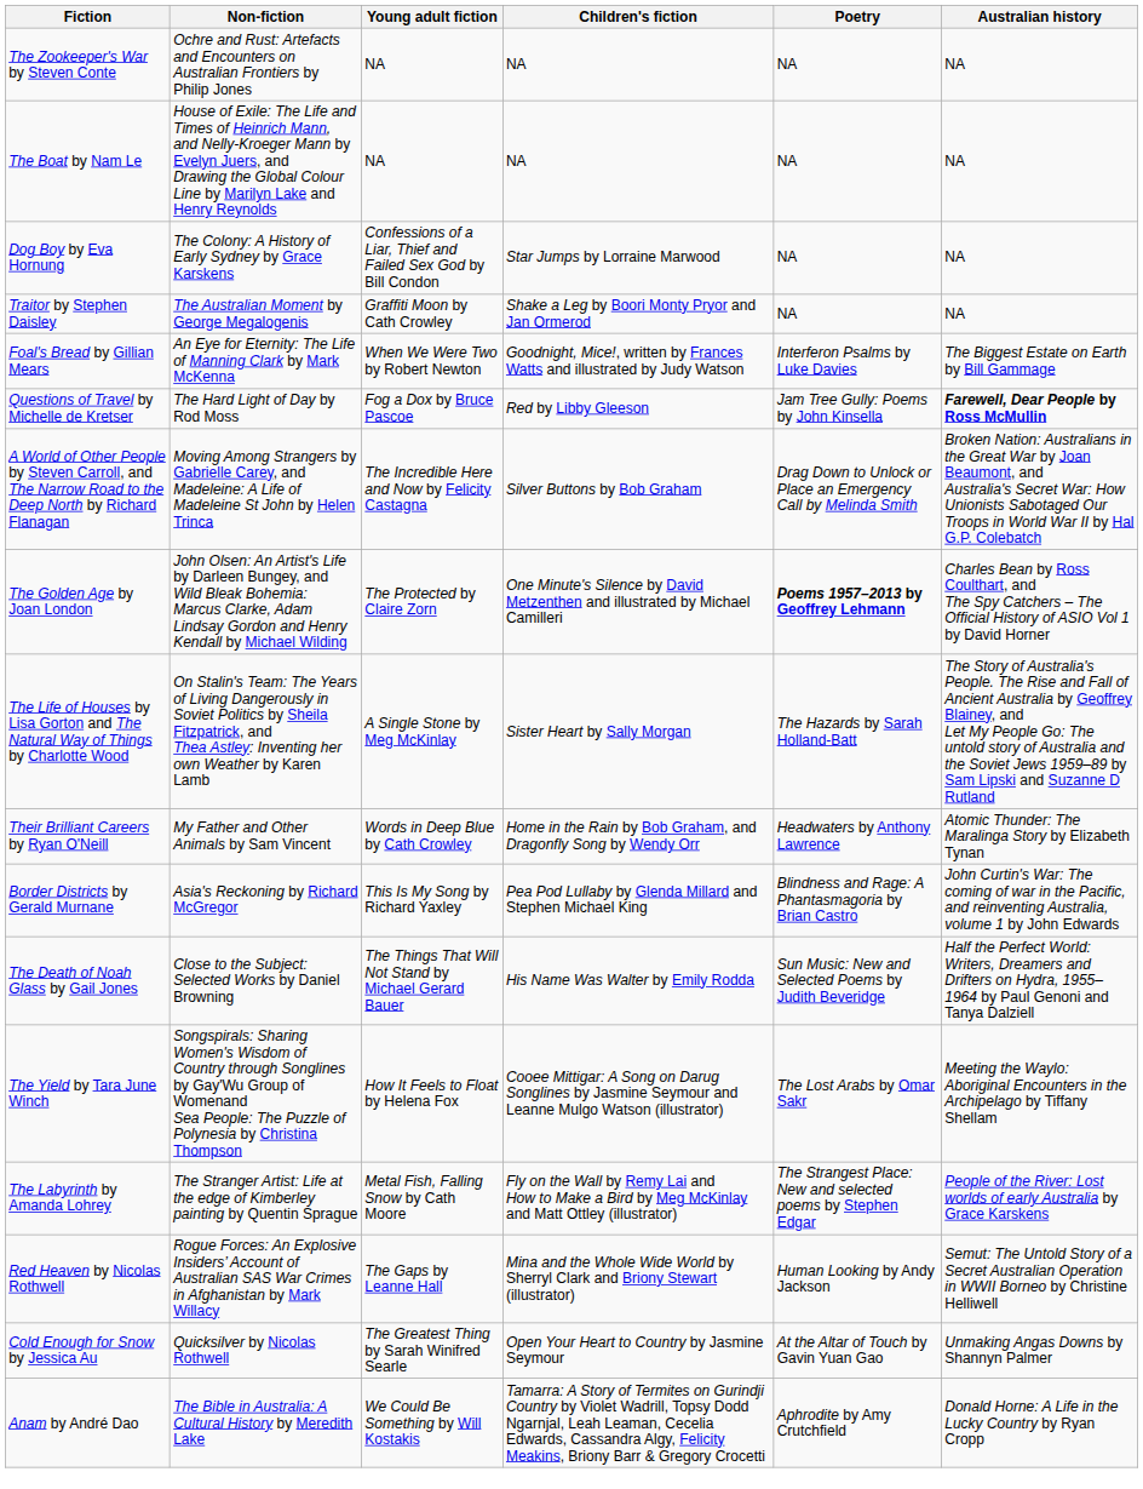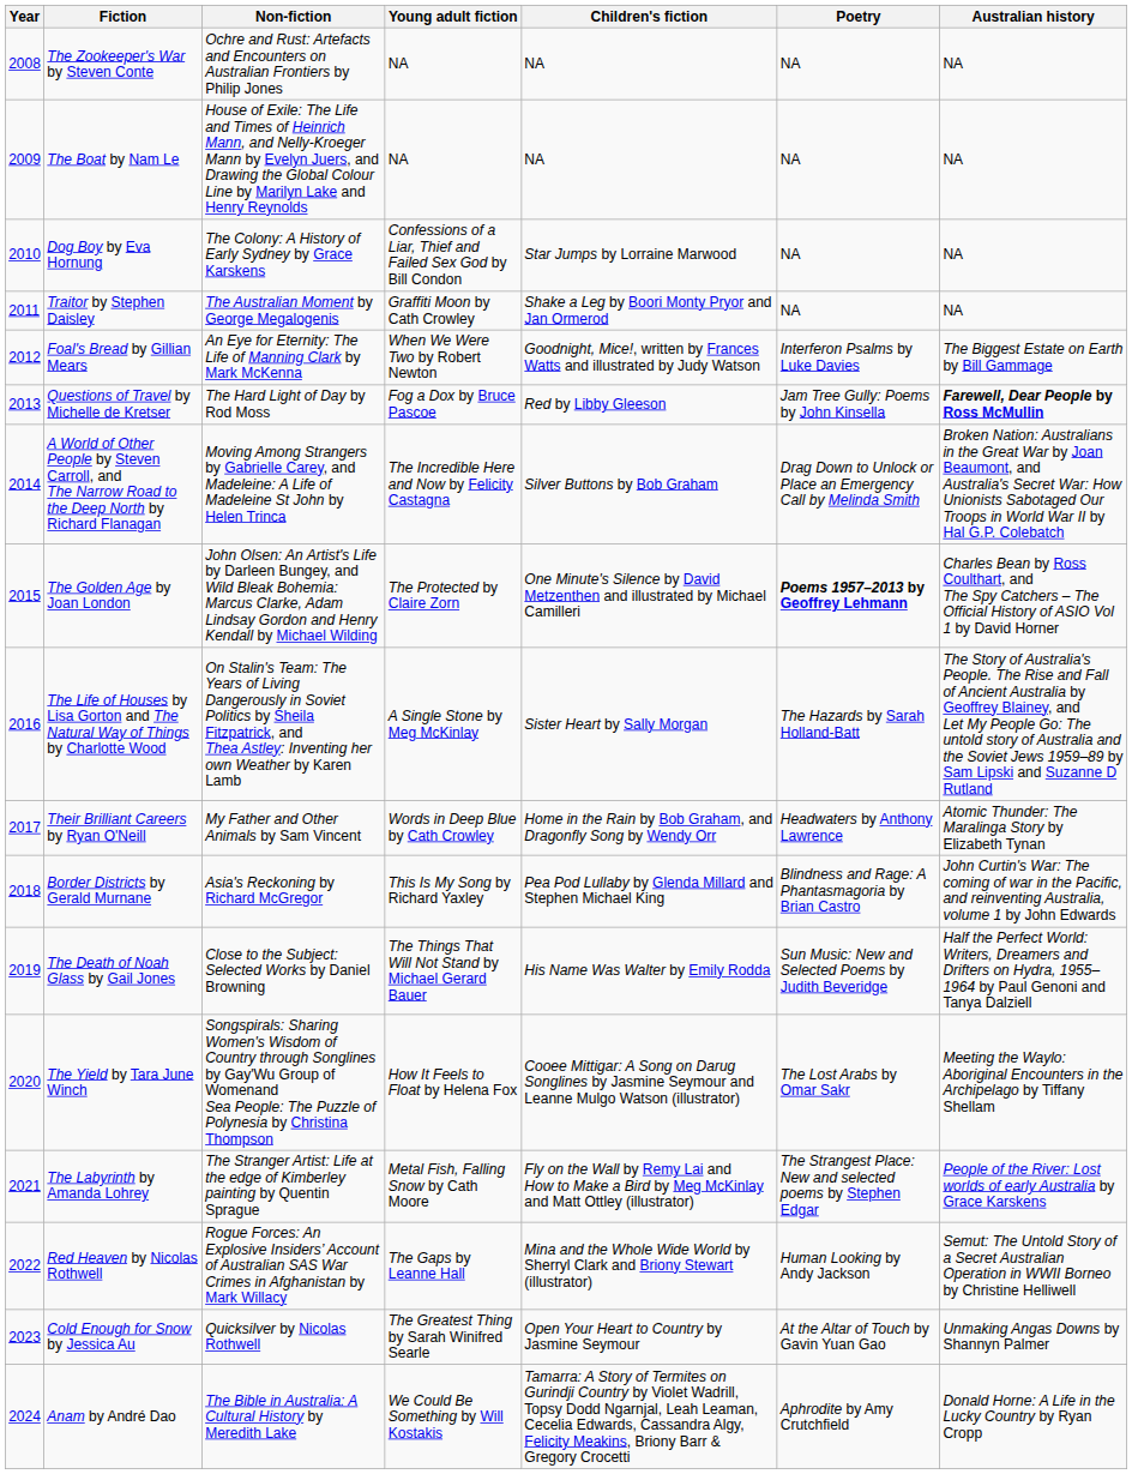 <table class="wikitable">
 <tr>
+<th>Year</th>
 <th>Fiction</th>
 <th>Non-fiction</th>
 <th>Young adult fiction</th>
 <th>Children's fiction</th>
 <th>Poetry</th>
 <th>Australian history</th>
 </tr>
 <tr>
+<td><a href='#'>2008</a></td>
 <td><em><a href='#'>The Zookeeper's War</a></em> by <a href='#'>Steven Conte</a></td>
 <td><em>Ochre and Rust: Artefacts and Encounters on Australian Frontiers</em> by Philip Jones</td>
 <td>NA</td>
 <td>NA</td>
 <td>NA</td>
 <td>NA</td>
 </tr>
 <tr>
+<td><a href='#'>2009</a></td>
 <td><em><a href='#'>The Boat</a></em> by <a href='#'>Nam Le</a></td>
 <td><em>House of Exile: The Life and Times of <a href='#'>Heinrich Mann</a>, and Nelly-Kroeger Mann</em> by <a href='#'>Evelyn Juers</a>, and<br><em>Drawing the Global Colour Line</em> by <a href='#'>Marilyn Lake</a> and <a href='#'>Henry Reynolds</a></td>
 <td>NA</td>
 <td>NA</td>
 <td>NA</td>
 <td>NA</td>
 </tr>
 <tr>
+<td><a href='#'>2010</a></td>
 <td><em><a href='#'>Dog Boy</a></em> by <a href='#'>Eva Hornung</a></td>
 <td><em>The Colony: A History of Early Sydney</em> by <a href='#'>Grace Karskens</a></td>
 <td><em>Confessions of a Liar, Thief and Failed Sex God</em> by Bill Condon</td>
 <td><em>Star Jumps</em> by Lorraine Marwood</td>
 <td>NA</td>
 <td>NA</td>
 </tr>
 <tr>
+<td><a href='#'>2011</a></td>
 <td><em><a href='#'>Traitor</a></em> by <a href='#'>Stephen Daisley</a></td>
 <td><em><a href='#'>The Australian Moment</a></em> by <a href='#'>George Megalogenis</a></td>
 <td><em>Graffiti Moon</em> by Cath Crowley</td>
 <td><em>Shake a Leg</em> by <a href='#'>Boori Monty Pryor</a> and <a href='#'>Jan Ormerod</a></td>
 <td>NA</td>
 <td>NA</td>
 </tr>
 <tr>
+<td><a href='#'>2012</a></td>
 <td><em><a href='#'>Foal's Bread</a></em> by <a href='#'>Gillian Mears</a></td>
 <td><em>An Eye for Eternity: The Life of <a href='#'>Manning Clark</a></em> by <a href='#'>Mark McKenna</a></td>
 <td><em>When We Were Two</em> by Robert Newton</td>
 <td><em>Goodnight, Mice!</em>, written by <a href='#'>Frances Watts</a> and illustrated by Judy Watson</td>
 <td><em>Interferon Psalms</em> by <a href='#'>Luke Davies</a></td>
 <td><em>The Biggest Estate on Earth</em> by <a href='#'>Bill Gammage</a></td>
 </tr>
 <tr>
+<td><a href='#'>2013</a></td>
 <td><em><a href='#'>Questions of Travel</a></em> by <a href='#'>Michelle de Kretser</a></td>
 <td><em>The Hard Light of Day</em> by Rod Moss</td>
 <td><em>Fog a Dox</em> by <a href='#'>Bruce Pascoe</a></td>
 <td><em>Red</em> by <a href='#'>Libby Gleeson</a></td>
 <td><em>Jam Tree Gully: Poems</em> by <a href='#'>John Kinsella</a></td>
 <td><strong><em>Farewell, Dear People</em> by <a href='#'>Ross McMullin</a></strong></td>
 </tr>
 <tr>
+<td><a href='#'>2014</a></td>
 <td><em><a href='#'>A World of Other People</a></em> by <a href='#'>Steven Carroll</a>, and<br><em><a href='#'>The Narrow Road to the Deep North</a></em> by <a href='#'>Richard Flanagan</a></td>
 <td><em>Moving Among Strangers</em> by <a href='#'>Gabrielle Carey</a>, and<br><em>Madeleine: A Life of Madeleine St John</em> by <a href='#'>Helen Trinca</a></td>
 <td><em>The Incredible Here and Now</em> by <a href='#'>Felicity Castagna</a></td>
 <td><em>Silver Buttons</em> by <a href='#'>Bob Graham</a></td>
 <td><em>Drag Down to Unlock or Place an Emergency Call by <a href='#'>Melinda Smith</a></em></td>
 <td><em>Broken Nation: Australians in the Great War</em> by <a href='#'>Joan Beaumont</a>, and<br><em>Australia's Secret War: How Unionists Sabotaged Our Troops in World War II</em> by <a href='#'>Hal G.P. Colebatch</a></td>
 </tr>
 <tr>
+<td><a href='#'>2015</a></td>
 <td><em><a href='#'>The Golden Age</a></em> by <a href='#'>Joan London</a></td>
 <td><em>John Olsen: An Artist's Life</em> by Darleen Bungey, and<br><em>Wild Bleak Bohemia: Marcus Clarke, Adam Lindsay Gordon and Henry Kendall</em> by <a href='#'>Michael Wilding</a></td>
 <td><em>The Protected</em> by <a href='#'>Claire Zorn</a></td>
 <td><em>One Minute's Silence</em> by <a href='#'>David Metzenthen</a> and illustrated by Michael Camilleri</td>
 <td><strong><em>Poems 1957–2013</em> by <a href='#'>Geoffrey Lehmann</a></strong></td>
 <td><em>Charles Bean</em> by <a href='#'>Ross Coulthart</a>, and<br><em>The Spy Catchers – The Official History of ASIO Vol 1</em> by David Horner</td>
 </tr>
 <tr>
+<td><a href='#'>2016</a></td>
 <td><em><a href='#'>The Life of Houses</a></em> by <a href='#'>Lisa Gorton</a> and <em><a href='#'>The Natural Way of Things</a></em> by <a href='#'>Charlotte Wood</a></td>
 <td><em>On Stalin's Team: The Years of Living Dangerously in Soviet Politics</em> by <a href='#'>Sheila Fitzpatrick</a>, and<br><em><a href='#'>Thea Astley</a>: Inventing her own Weather</em> by Karen Lamb</td>
 <td><em>A Single Stone</em> by <a href='#'>Meg McKinlay</a></td>
 <td><em>Sister Heart</em> by <a href='#'>Sally Morgan</a></td>
 <td><em>The Hazards</em> by <a href='#'>Sarah Holland-Batt</a></td>
 <td><em>The Story of Australia's People. The Rise and Fall of Ancient Australia</em> by <a href='#'>Geoffrey Blainey</a>, and<br><em>Let My People Go: The untold story of Australia and the Soviet Jews 1959–89</em> by <a href='#'>Sam Lipski</a> and <a href='#'>Suzanne D Rutland</a></td>
 </tr>
 <tr>
+<td><a href='#'>2017</a></td>
 <td><em><a href='#'>Their Brilliant Careers</a></em> by <a href='#'>Ryan O'Neill</a></td>
 <td><em>My Father and Other Animals</em> by Sam Vincent</td>
 <td><em>Words in Deep Blue</em> by <a href='#'>Cath Crowley</a></td>
 <td><em>Home in the Rain</em> by <a href='#'>Bob Graham</a>, and<br><em>Dragonfly Song</em> by <a href='#'>Wendy Orr</a></td>
 <td><em>Headwaters</em> by <a href='#'>Anthony Lawrence</a></td>
 <td><em>Atomic Thunder: The Maralinga Story</em> by Elizabeth Tynan</td>
 </tr>
 <tr>
+<td><a href='#'>2018</a></td>
 <td><em><a href='#'>Border Districts</a></em> by <a href='#'>Gerald Murnane</a></td>
 <td><em>Asia's Reckoning</em> by <a href='#'>Richard McGregor</a></td>
 <td><em>This Is My Song</em> by Richard Yaxley</td>
 <td><em>Pea Pod Lullaby</em> by <a href='#'>Glenda Millard</a> and Stephen Michael King</td>
 <td><em>Blindness and Rage: A Phantasmagoria</em> by <a href='#'>Brian Castro</a></td>
 <td><em>John Curtin's War: The coming of war in the Pacific, and reinventing Australia, volume 1</em> by John Edwards</td>
 </tr>
 <tr>
+<td><a href='#'>2019</a></td>
 <td><em><a href='#'>The Death of Noah Glass</a></em> by <a href='#'>Gail Jones</a></td>
 <td><em>Close to the Subject: Selected Works</em> by Daniel Browning</td>
 <td><em>The Things That Will Not Stand</em> by <a href='#'>Michael Gerard Bauer</a></td>
 <td><em>His Name Was Walter</em> by <a href='#'>Emily Rodda</a></td>
 <td><em>Sun Music: New and Selected Poems</em> by <a href='#'>Judith Beveridge</a></td>
 <td><em>Half the Perfect World: Writers, Dreamers and Drifters on Hydra, 1955–1964</em> by Paul Genoni and Tanya Dalziell</td>
 </tr>
 <tr>
+<td><a href='#'>2020</a></td>
 <td><em><a href='#'>The Yield</a></em> by <a href='#'>Tara June Winch</a></td>
 <td><em>Songspirals: Sharing Women's Wisdom of Country through Songlines</em> by Gay'Wu Group of Womenand<br><em>Sea People: The Puzzle of Polynesia</em> by <a href='#'>Christina Thompson</a></td>
 <td><em>How It Feels to Float</em> by Helena Fox</td>
 <td><em>Cooee Mittigar: A Song on Darug Songlines</em> by Jasmine Seymour and Leanne Mulgo Watson (illustrator)</td>
 <td><em>The Lost Arabs</em> by <a href='#'>Omar Sakr</a></td>
 <td><em>Meeting the Waylo: Aboriginal Encounters in the Archipelago</em> by Tiffany Shellam</td>
 </tr>
 <tr>
+<td><a href='#'>2021</a><strong></strong></td>
 <td><em><a href='#'>The Labyrinth</a></em> by <a href='#'>Amanda Lohrey</a></td>
 <td><em>The Stranger Artist: Life at the edge of Kimberley painting</em> by Quentin Sprague</td>
 <td><em>Metal Fish, Falling Snow</em> by Cath Moore</td>
 <td><em>Fly on the Wall</em> by <a href='#'>Remy Lai</a> and<br><em>How to Make a Bird</em> by <a href='#'>Meg McKinlay</a> and Matt Ottley (illustrator)</td>
 <td><em>The Strangest Place: New and selected poems</em> by <a href='#'>Stephen Edgar</a></td>
 <td><em><a href='#'>People of the River: Lost worlds of early Australia</a></em> by <a href='#'>Grace Karskens</a></td>
 </tr>
 <tr>
+<td><a href='#'>2022</a></td>
 <td><em><a href='#'>Red Heaven</a></em> by <a href='#'>Nicolas Rothwell</a></td>
 <td><em>Rogue Forces: An Explosive Insiders’ Account of Australian SAS War Crimes in Afghanistan</em> by <a href='#'>Mark Willacy</a></td>
 <td><em>The Gaps</em> by <a href='#'>Leanne Hall</a></td>
 <td><em>Mina and the Whole Wide World</em> by Sherryl Clark and <a href='#'>Briony Stewart</a> (illustrator)</td>
 <td><em>Human Looking</em> by Andy Jackson</td>
 <td><em>Semut: The Untold Story of a Secret Australian Operation in WWII Borneo</em> by Christine Helliwell</td>
 </tr>
 <tr>
+<td><a href='#'>2023</a></td>
 <td><em><a href='#'>Cold Enough for Snow</a></em> by <a href='#'>Jessica Au</a></td>
 <td><em>Quicksilver</em> by <a href='#'>Nicolas Rothwell</a></td>
 <td><em>The Greatest Thing</em> by Sarah Winifred Searle</td>
 <td><em>Open Your Heart to Country</em> by Jasmine Seymour</td>
 <td><em>At the Altar of Touch</em> by Gavin Yuan Gao</td>
 <td><em>Unmaking Angas Downs</em> by Shannyn Palmer</td>
 </tr>
 <tr>
+<td><a href='#'>2024</a></td>
 <td><em><a href='#'>Anam</a></em> by André Dao</td>
 <td><em><a href='#'>The Bible in Australia: A Cultural History</a></em> by <a href='#'>Meredith Lake</a></td>
 <td><em>We Could Be Something</em> by <a href='#'>Will Kostakis</a></td>
 <td><em>Tamarra: A Story of Termites on Gurindji Country</em> by Violet Wadrill, Topsy Dodd Ngarnjal, Leah Leaman, Cecelia Edwards, Cassandra Algy, <a href='#'>Felicity Meakins</a>, Briony Barr & Gregory Crocetti</td>
 <td><em>Aphrodite</em> by Amy Crutchfield</td>
 <td><em>Donald Horne: A Life in the Lucky Country</em> by Ryan Cropp</td>
 </tr>
 </table>
